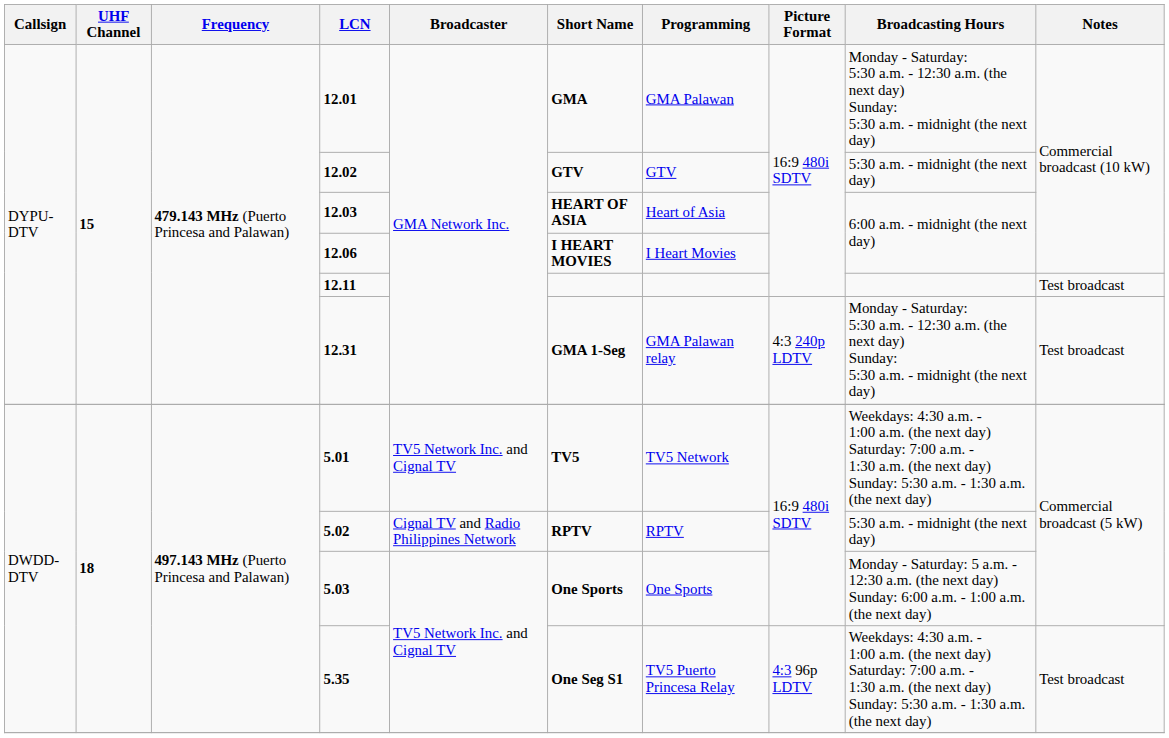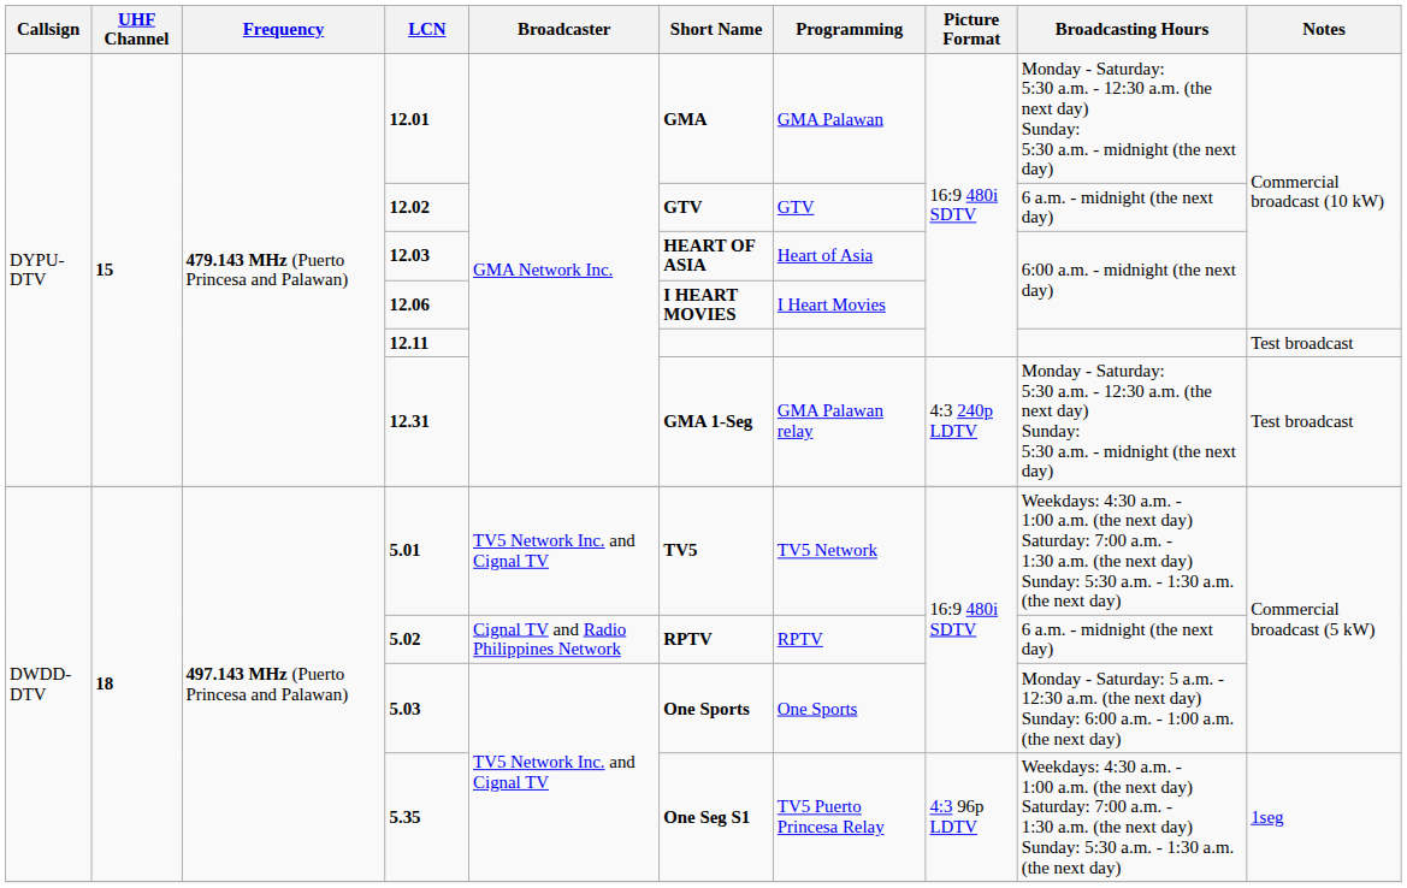 <table class="wikitable sortable">
 <tr>
 <th>Callsign</th>
 <th class="unsortable"><a href='#'>UHF</a> Channel</th>
 <th class="unsortable"><a href='#'>Frequency</a></th>
 <th width="6%"><a href='#'>LCN</a></th>
 <th>Broadcaster</th>
 <th>Short Name</th>
 <th class="unsortable">Programming</th>
 <th class="unsortable">Picture Format</th>
 <th>Broadcasting Hours</th>
 <th>Notes</th>
 </tr>
 <tr>
 <td rowspan="6">DYPU-DTV</td>
 <td rowspan="6"><strong>15</strong></td>
 <td rowspan="6"><strong>479.143 MHz</strong> (Puerto Princesa and Palawan)</td>
 <td><strong>12.01</strong></td>
 <td rowspan="6"><a href='#'>GMA Network Inc.</a></td>
 <td><strong>GMA</strong></td>
 <td><a href='#'>GMA Palawan</a></td>
 <td rowspan="5">16:9 <a href='#'>480i</a> <a href='#'>SDTV</a></td>
 <td>Monday - Saturday: <br> 5:30 a.m. - 12:30 a.m. (the next day) <br> Sunday: <br> 5:30 a.m. - midnight (the next day)</td>
 <td rowspan="4">Commercial broadcast (10 kW)</td>
 </tr>
 <tr>
 <td><strong>12.02</strong></td>
 <td><strong>GTV</strong></td>
 <td><a href='#'>GTV</a></td>
-<td rowspan="1">5:30 a.m. - midnight (the next day)</td>
+<td>6 a.m. - midnight (the next day)</td>
 </tr>
 <tr>
 <td><strong>12.03</strong></td>
 <td><strong>HEART OF ASIA</strong></td>
 <td><a href='#'>Heart of Asia</a></td>
 <td rowspan="2">6:00 a.m. - midnight (the next day)</td>
 </tr>
 <tr>
 <td><strong>12.06</strong></td>
 <td><strong>I HEART MOVIES</strong></td>
 <td><a href='#'>I Heart Movies</a></td>
 </tr>
 <tr>
 <td><strong>12.11</strong></td>
 <td></td>
 <td></td>
 <td></td>
 <td rowspan="1">Test broadcast</td>
 </tr>
 <tr>
 <td><strong>12.31</strong></td>
 <td><strong>GMA 1-Seg</strong></td>
 <td><a href='#'>GMA Palawan relay</a></td>
 <td>4:3 <a href='#'>240p</a> <a href='#'>LDTV</a></td>
 <td>Monday - Saturday: <br> 5:30 a.m. - 12:30 a.m. (the next day) <br> Sunday: <br> 5:30 a.m. - midnight (the next day)</td>
 <td rowspan="1">Test broadcast</td>
 </tr>
 <tr>
 </tr>
 <tr>
 <td rowspan="4">DWDD-DTV</td>
 <td rowspan="4"><strong>18</strong></td>
 <td rowspan="4"><strong>497.143 MHz</strong> (Puerto Princesa and Palawan)</td>
 <td><strong>5.01</strong></td>
 <td rowspan="1"><a href='#'>TV5 Network Inc.</a> and <a href='#'>Cignal TV</a></td>
 <td><strong>TV5</strong></td>
 <td><a href='#'>TV5 Network</a></td>
 <td rowspan="3">16:9 <a href='#'>480i</a> <a href='#'>SDTV</a></td>
 <td>Weekdays:  4:30 a.m. - 1:00 a.m. (the next day) <br> Saturday: 7:00 a.m. - 1:30 a.m. (the next day) <br> Sunday: 5:30 a.m. - 1:30 a.m. (the next day)</td>
 <td rowspan="3">Commercial broadcast (5 kW)</td>
 </tr>
 <tr>
 <td><strong>5.02</strong></td>
 <td><a href='#'>Cignal TV</a> and <a href='#'>Radio Philippines Network</a></td>
 <td><strong>RPTV</strong></td>
 <td><a href='#'>RPTV</a></td>
-<td rowspan="1">5:30 a.m. - midnight (the next day)</td>
+<td>6 a.m. - midnight (the next day)</td>
 </tr>
 <tr>
 <td><strong>5.03</strong></td>
 <td rowspan="2"><a href='#'>TV5 Network Inc.</a> and <a href='#'>Cignal TV</a></td>
 <td><strong>One Sports</strong></td>
 <td><a href='#'>One Sports</a></td>
 <td>Monday - Saturday: 5 a.m. - 12:30 a.m. (the next day) <br> Sunday: 6:00 a.m. - 1:00 a.m. (the next day)</td>
 </tr>
 <tr>
 <td><strong>5.35</strong></td>
 <td><strong>One Seg S1</strong></td>
 <td><a href='#'>TV5 Puerto Princesa Relay</a></td>
 <td><a href='#'>4:3</a> 96p <a href='#'>LDTV</a></td>
 <td>Weekdays:  4:30 a.m. - 1:00 a.m. (the next day) <br> Saturday: 7:00 a.m. - 1:30 a.m. (the next day) <br> Sunday: 5:30 a.m. - 1:30 a.m. (the next day)</td>
-<td rowspan="1">Test broadcast</td>
+<td><a href='#'>1seg</a></td>
 </tr>
 <tr>
 </tr>
 </table>
